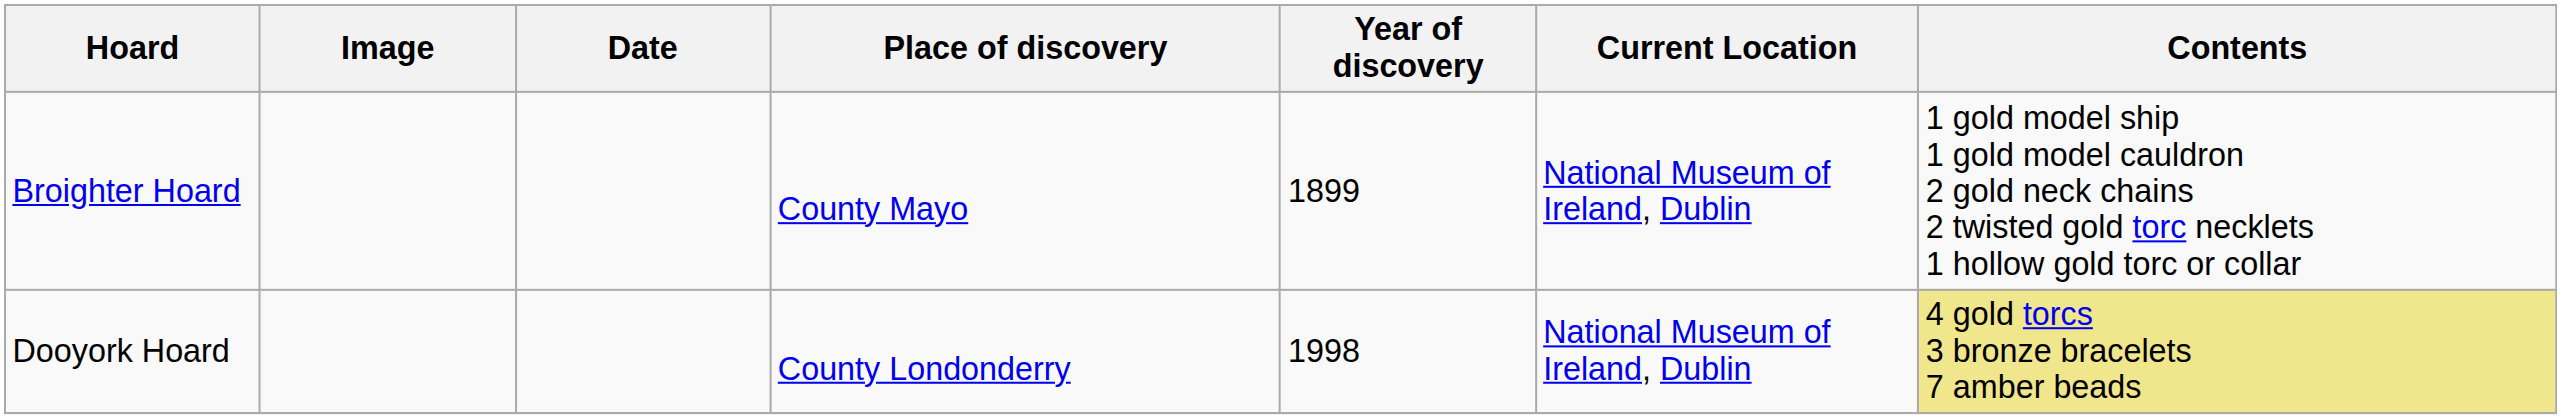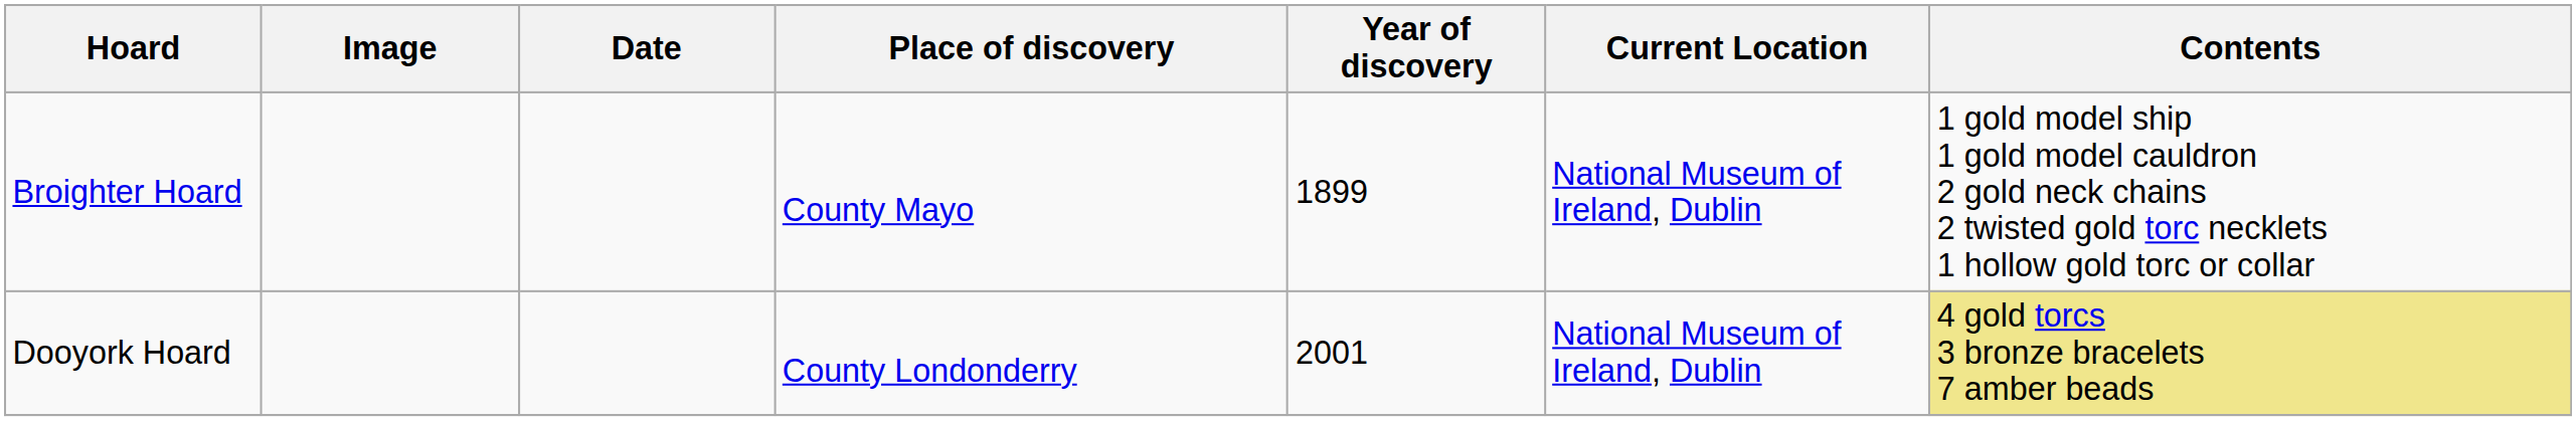 <table class="wikitable sortable" style="width: 100%">
 <tr>
 <th width="10%">Hoard</th>
 <th width="10%">Image</th>
 <th width="10%">Date</th>
 <th width="20%">Place of discovery</th>
 <th width="10%">Year of discovery</th>
 <th width="15%">Current Location</th>
 <th class="unsortable" width="25%">Contents</th>
 </tr>
 <tr>
 <td><a href='#'>Broighter Hoard</a></td>
 <td></td>
 <td></td>
 <td><br><a href='#'>County Mayo</a><br><small></small></td>
 <td>1899</td>
 <td><a href='#'>National Museum of Ireland</a>, <a href='#'>Dublin</a></td>
 <td>1 gold model ship<br>1 gold model cauldron<br>2 gold neck chains<br>2 twisted gold <a href='#'>torc</a> necklets<br>1 hollow gold torc or collar</td>
 </tr>
 <tr>
 <td>Dooyork Hoard</td>
 <td></td>
 <td></td>
 <td><br><a href='#'>County Londonderry</a><br><small></small></td>
-<td>1998</td>
+<td>2001</td>
 <td><a href='#'>National Museum of Ireland</a>, <a href='#'>Dublin</a></td>
 <td style="background: khaki;">4 gold <a href='#'>torcs</a><br>3 bronze bracelets<br>7 amber beads</td>
 </tr>
 <tr>
 </tr>
 </table>
